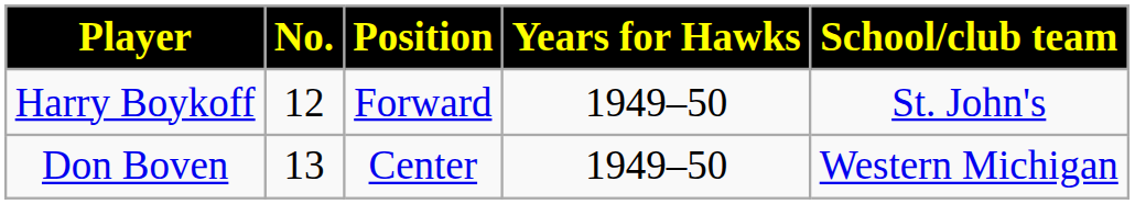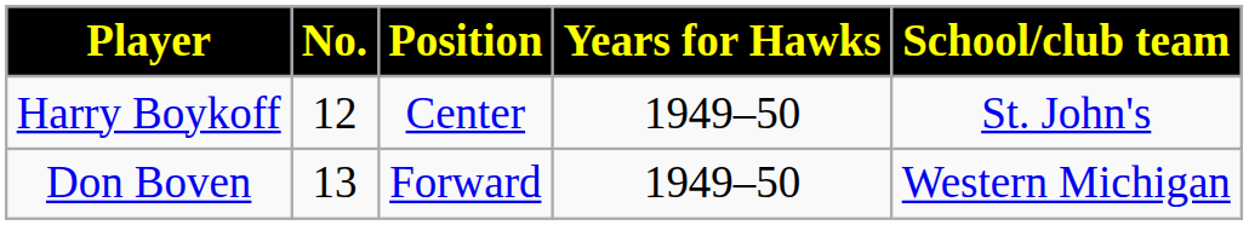 <table class="wikitable sortable sortable" style="text-align:center">
 <tr>
 <th style="background:#000000;color:#FFFF00;">Player</th>
 <th style="background:#000000;color:#FFFF00;">No.</th>
 <th style="background:#000000;color:#FFFF00;">Position</th>
 <th style="background:#000000;color:#FFFF00;">Years for Hawks</th>
 <th style="background:#000000;color:#FFFF00;">School/club team</th>
 </tr>
 <tr>
 <td><a href='#'>Harry Boykoff</a></td>
 <td>12</td>
-<td><a href='#'>Forward</a></td>
+<td><a href='#'>Center</a></td>
 <td>1949–50</td>
 <td><a href='#'>St. John's</a></td>
 </tr>
 <tr>
 <td><a href='#'>Don Boven</a></td>
 <td>13</td>
-<td><a href='#'>Center</a></td>
+<td><a href='#'>Forward</a></td>
 <td>1949–50</td>
 <td><a href='#'>Western Michigan</a></td>
 </tr>
 </table>
